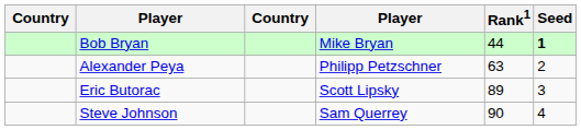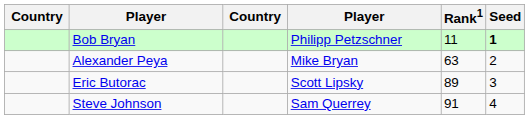 <table class="sortable wikitable">
 <tr>
 <th width="70">Country</th>
 <th width="175">Player</th>
 <th width="70">Country</th>
 <th width="175">Player</th>
 <th>Rank<sup>1</sup></th>
 <th>Seed</th>
 </tr>
 <tr style="background:#cfc;">
 <td></td>
 <td><a href='#'>Bob Bryan</a></td>
 <td></td>
-<td><a href='#'>Mike Bryan</a></td>
-<td>44</td>
+<td><a href='#'>Philipp Petzschner</a></td>
+<td>11</td>
 <td><strong>1</strong></td>
 </tr>
 <tr>
 <td></td>
 <td><a href='#'>Alexander Peya</a></td>
 <td></td>
-<td><a href='#'>Philipp Petzschner</a></td>
+<td><a href='#'>Mike Bryan</a></td>
 <td>63</td>
 <td>2</td>
 </tr>
 <tr>
 <td></td>
 <td><a href='#'>Eric Butorac</a></td>
 <td></td>
 <td><a href='#'>Scott Lipsky</a></td>
 <td>89</td>
 <td>3</td>
 </tr>
 <tr>
 <td></td>
 <td><a href='#'>Steve Johnson</a></td>
 <td></td>
 <td><a href='#'>Sam Querrey</a></td>
-<td>90</td>
+<td>91</td>
 <td>4</td>
 </tr>
 </table>
